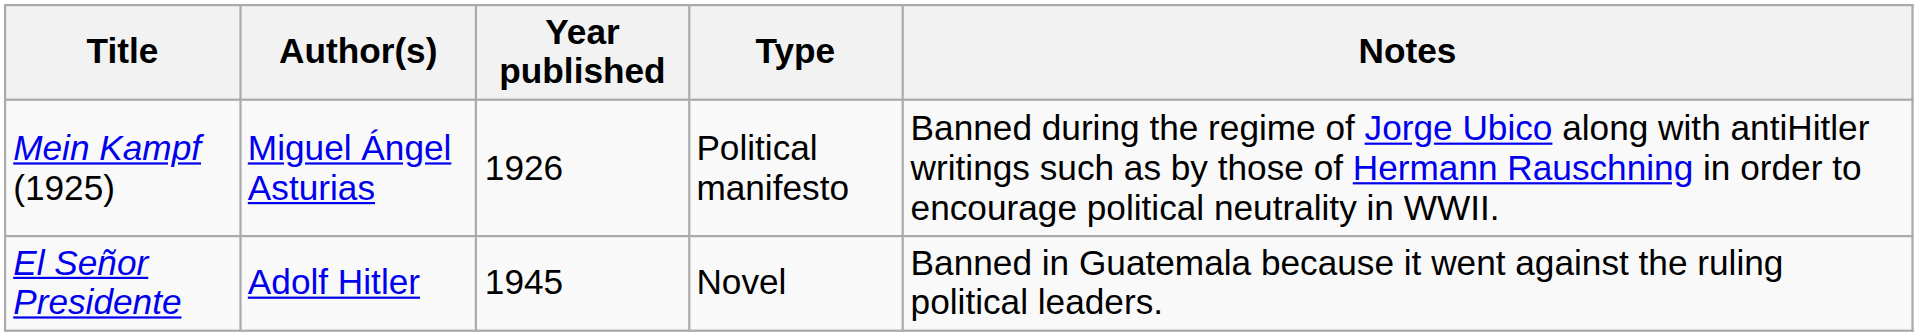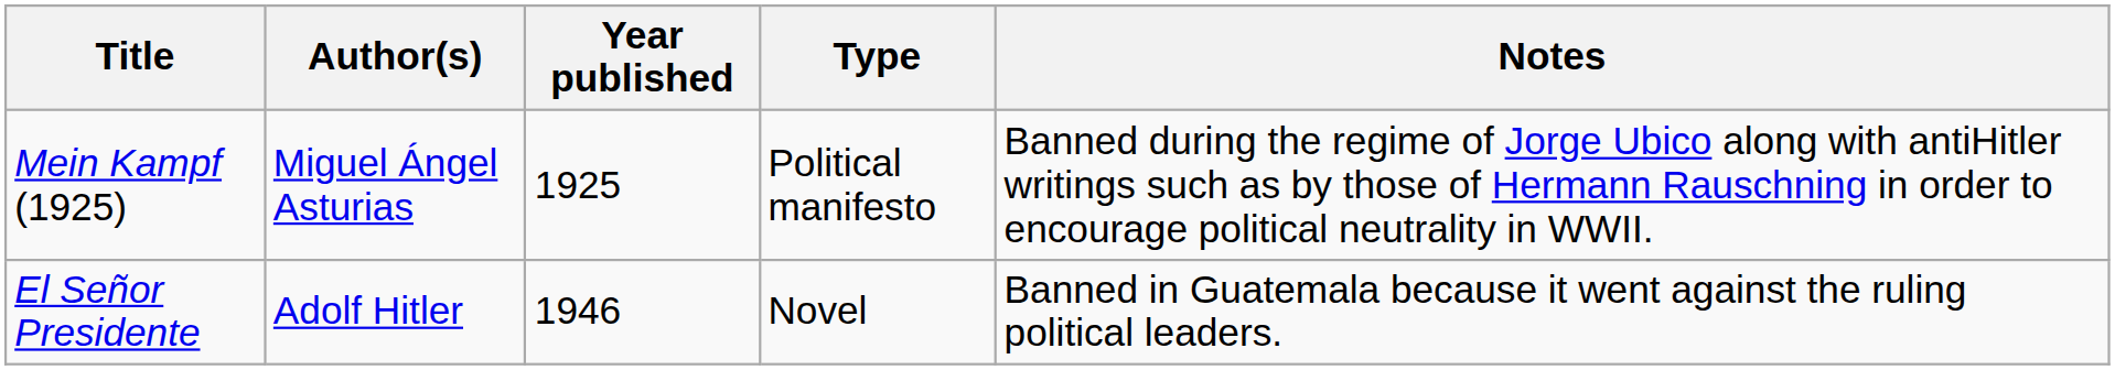 <table class="wikitable sortable">
 <tr>
 <th>Title</th>
 <th>Author(s)</th>
 <th>Year published</th>
 <th>Type</th>
 <th class="unsortable">Notes</th>
 </tr>
 <tr>
 <td><em><a href='#'>Mein Kampf</a></em> (1925)</td>
 <td><a href='#'>Miguel Ángel Asturias</a></td>
-<td>1926</td>
+<td>1925</td>
 <td>Political manifesto</td>
 <td>Banned during the regime of <a href='#'>Jorge Ubico</a> along with antiHitler writings such as by those of <a href='#'>Hermann Rauschning</a> in order to encourage political neutrality in WWII.</td>
 </tr>
 <tr>
 <td><em><a href='#'>El Señor Presidente</a></em></td>
 <td><a href='#'>Adolf Hitler</a></td>
-<td>1945</td>
+<td>1946</td>
 <td>Novel</td>
 <td>Banned in Guatemala because it went against the ruling political leaders.</td>
 </tr>
 </table>
